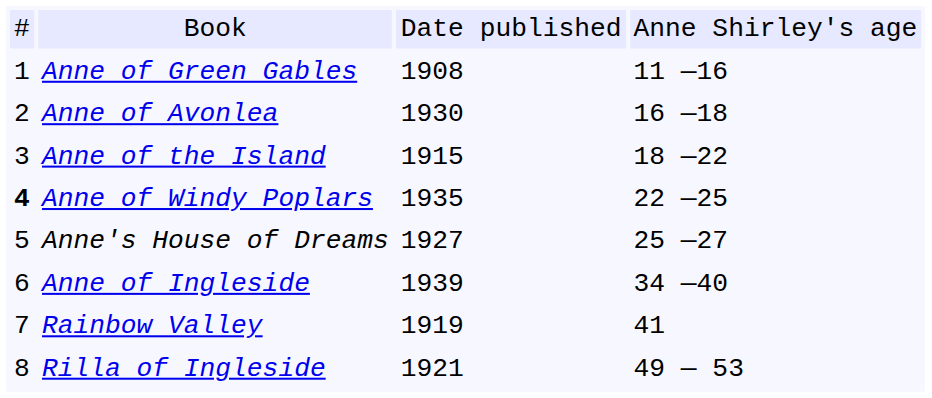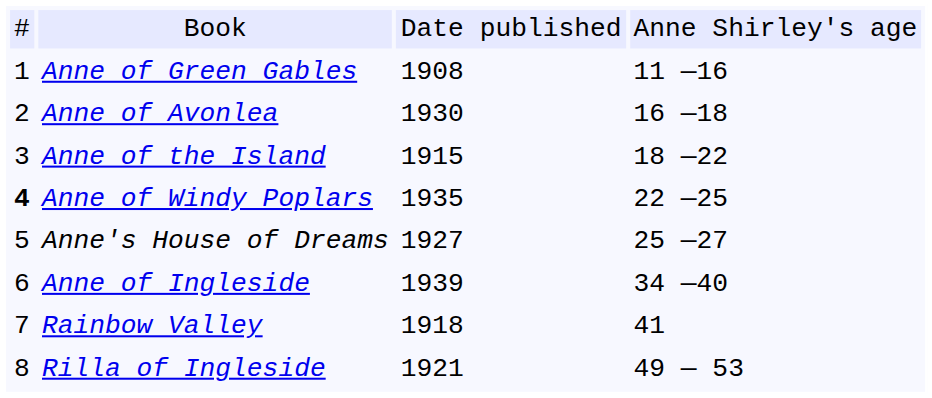 <table style="border:1px; border: thin solid white; background-color:#f7f8ff" cellpadding="2">
 <tr align="center" bgcolor="#e6e9ff">
 <td>#</td>
 <td>Book</td>
 <td>Date published</td>
 <td>Anne Shirley's age</td>
 </tr>
 <tr>
 <td>1</td>
 <td><em><a href='#'>Anne of Green Gables</a></em></td>
 <td>1908</td>
 <td>11 —16</td>
 </tr>
 <tr>
 <td>2</td>
 <td><em><a href='#'>Anne of Avonlea</a></em></td>
 <td>1930</td>
 <td>16 —18</td>
 </tr>
 <tr>
 <td>3</td>
 <td><em><a href='#'>Anne of the Island</a></em></td>
 <td>1915</td>
 <td>18 —22</td>
 </tr>
 <tr>
 <td><strong>4</strong></td>
 <td><em><a href='#'>Anne of Windy Poplars</a></em></td>
 <td>1935</td>
 <td>22 —25</td>
 </tr>
 <tr>
 <td>5</td>
 <td><em>Anne's House of Dreams</em></td>
 <td>1927</td>
 <td>25 —27</td>
 </tr>
 <tr>
 <td>6</td>
 <td><em><a href='#'>Anne of Ingleside</a></em></td>
 <td>1939</td>
 <td>34 —40</td>
 </tr>
 <tr>
 <td>7</td>
 <td><em><a href='#'>Rainbow Valley</a></em></td>
-<td>1919</td>
+<td>1918</td>
 <td>41</td>
 </tr>
 <tr>
 <td>8</td>
 <td><em><a href='#'>Rilla of Ingleside</a></em></td>
 <td>1921</td>
 <td>49 — 53</td>
 </tr>
 </table>
